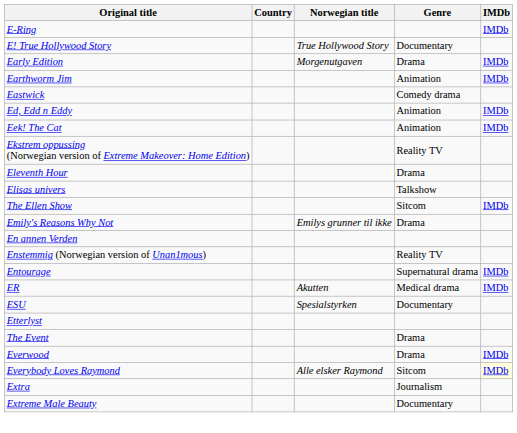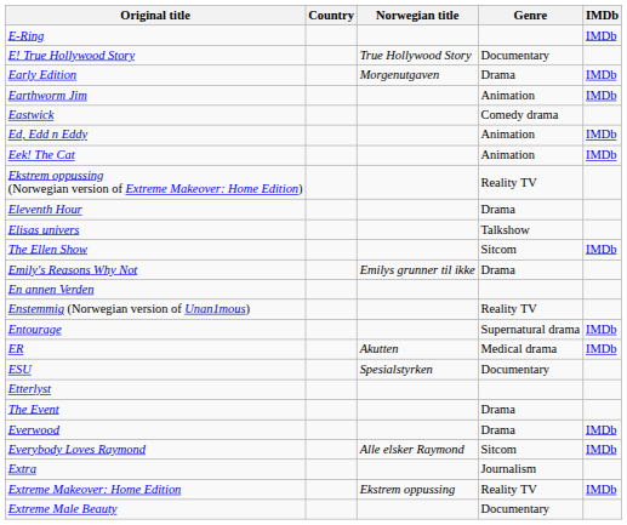 <table class="wikitable">
 <tr>
 <th>Original title</th>
 <th>Country</th>
 <th>Norwegian title</th>
 <th>Genre</th>
 <th>IMDb</th>
 </tr>
 <tr>
 <td><em><a href='#'>E-Ring</a></em></td>
 <td></td>
 <td></td>
 <td></td>
 <td><a href='#'>IMDb</a></td>
 </tr>
 <tr>
 <td><em><a href='#'>E! True Hollywood Story</a></em></td>
 <td></td>
 <td><em>True Hollywood Story</em></td>
 <td>Documentary</td>
 <td></td>
 </tr>
 <tr>
 <td><em><a href='#'>Early Edition</a></em></td>
 <td></td>
 <td><em>Morgenutgaven</em></td>
 <td>Drama</td>
 <td><a href='#'>IMDb</a></td>
 </tr>
 <tr>
 <td><em><a href='#'>Earthworm Jim</a></em></td>
 <td></td>
 <td></td>
 <td>Animation</td>
 <td><a href='#'>IMDb</a></td>
 </tr>
 <tr>
 <td><em><a href='#'>Eastwick</a></em></td>
 <td></td>
 <td></td>
 <td>Comedy drama</td>
 <td></td>
 </tr>
 <tr>
 <td><em><a href='#'>Ed, Edd n Eddy</a></em></td>
 <td></td>
 <td></td>
 <td>Animation</td>
 <td><a href='#'>IMDb</a></td>
 </tr>
 <tr>
 <td><em><a href='#'>Eek! The Cat</a></em></td>
 <td></td>
 <td></td>
 <td>Animation</td>
 <td><a href='#'>IMDb</a></td>
 </tr>
 <tr>
 <td><em><a href='#'>Ekstrem oppussing</a></em> <br> (Norwegian version of <em><a href='#'>Extreme Makeover: Home Edition</a></em>)</td>
 <td></td>
 <td></td>
 <td>Reality TV</td>
 <td></td>
 </tr>
 <tr>
 <td><em><a href='#'>Eleventh Hour</a></em></td>
 <td></td>
 <td></td>
 <td>Drama</td>
 <td></td>
 </tr>
 <tr>
 <td><em><a href='#'>Elisas univers</a></em></td>
 <td></td>
 <td></td>
 <td>Talkshow</td>
 <td></td>
 </tr>
 <tr>
 <td><em><a href='#'>The Ellen Show</a></em></td>
 <td></td>
 <td></td>
 <td>Sitcom</td>
 <td><a href='#'>IMDb</a></td>
 </tr>
 <tr>
 <td><em><a href='#'>Emily's Reasons Why Not</a></em></td>
 <td></td>
 <td><em>Emilys grunner til ikke</em></td>
 <td>Drama</td>
 <td></td>
 </tr>
 <tr>
 <td><em><a href='#'>En annen Verden</a></em></td>
 <td></td>
 <td></td>
 <td></td>
 <td></td>
 </tr>
 <tr>
 <td><em><a href='#'>Enstemmig</a></em>  (Norwegian version of <em><a href='#'>Unan1mous</a></em>)</td>
 <td></td>
 <td></td>
 <td>Reality TV</td>
 <td></td>
 </tr>
 <tr>
 <td><em><a href='#'>Entourage</a></em></td>
 <td></td>
 <td></td>
 <td>Supernatural drama</td>
 <td><a href='#'>IMDb</a></td>
 </tr>
 <tr>
 <td><em><a href='#'>ER</a></em></td>
 <td></td>
 <td><em>Akutten</em></td>
 <td>Medical drama</td>
 <td><a href='#'>IMDb</a></td>
 </tr>
 <tr>
 <td><em><a href='#'>ESU</a></em></td>
 <td></td>
 <td><em>Spesialstyrken</em></td>
 <td>Documentary</td>
 <td></td>
 </tr>
 <tr>
 <td><em><a href='#'>Etterlyst</a></em></td>
 <td></td>
 <td></td>
 <td></td>
 <td></td>
 </tr>
 <tr>
 <td><em><a href='#'>The Event</a></em></td>
 <td></td>
 <td></td>
 <td>Drama</td>
 <td></td>
 </tr>
 <tr>
 <td><em><a href='#'>Everwood</a></em></td>
 <td></td>
 <td></td>
 <td>Drama</td>
 <td><a href='#'>IMDb</a></td>
 </tr>
 <tr>
 <td><em><a href='#'>Everybody Loves Raymond</a></em></td>
 <td></td>
 <td><em>Alle elsker Raymond</em></td>
 <td>Sitcom</td>
-<td style="background: lightyellow;"><a href='#'>IMDb</a></td>
+<td><a href='#'>IMDb</a></td>
 </tr>
 <tr>
 <td><em><a href='#'>Extra</a></em></td>
 <td></td>
 <td></td>
 <td>Journalism</td>
 <td></td>
 </tr>
 <tr>
+<td><em><a href='#'>Extreme Makeover: Home Edition</a></em></td>
+<td></td>
+<td><em>Ekstrem oppussing</em></td>
+<td>Reality TV</td>
+<td><a href='#'>IMDb</a></td>
+</tr>
+<tr>
 <td><em><a href='#'>Extreme Male Beauty</a></em></td>
 <td></td>
 <td></td>
 <td>Documentary</td>
 <td></td>
 </tr>
 </table>
